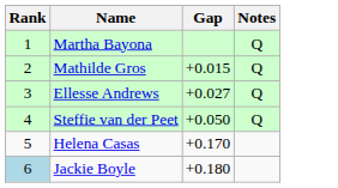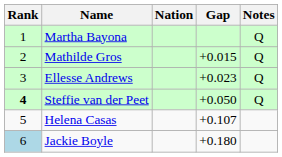 <table class="wikitable sortable" style="text-align:center">
 <tr>
 <th>Rank</th>
 <th>Name</th>
+<th>Nation</th>
 <th>Gap</th>
 <th>Notes</th>
 </tr>
 <tr bgcolor=ccffcc>
 <td>1</td>
 <td align=left><a href='#'>Martha Bayona</a></td>
+<td align=left></td>
 <td></td>
 <td>Q</td>
 </tr>
 <tr bgcolor=ccffcc>
 <td>2</td>
 <td align=left><a href='#'>Mathilde Gros</a></td>
+<td align=left></td>
 <td>+0.015</td>
 <td>Q</td>
 </tr>
 <tr bgcolor=ccffcc>
 <td>3</td>
 <td align=left><a href='#'>Ellesse Andrews</a></td>
-<td>+0.027</td>
+<td align=left></td>
+<td>+0.023</td>
 <td>Q</td>
 </tr>
 <tr bgcolor=ccffcc>
-<td>4</td>
+<td><strong>4</strong></td>
 <td align=left><a href='#'>Steffie van der Peet</a></td>
+<td align=left></td>
 <td>+0.050</td>
 <td>Q</td>
 </tr>
 <tr>
 <td>5</td>
 <td align=left><a href='#'>Helena Casas</a></td>
-<td>+0.170</td>
+<td align=left></td>
+<td>+0.107</td>
 <td></td>
 </tr>
 <tr>
 <td style="background: lightblue;">6</td>
 <td align=left><a href='#'>Jackie Boyle</a></td>
+<td align=left></td>
 <td>+0.180</td>
 <td></td>
 </tr>
 </table>
